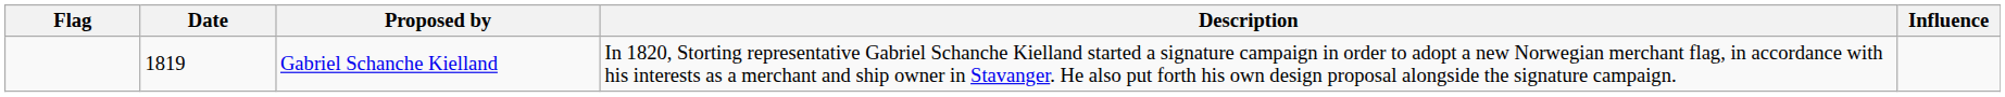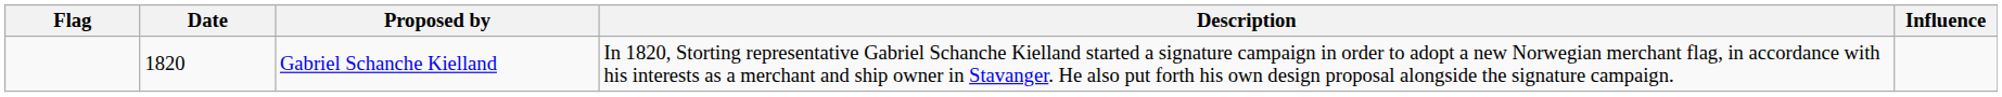 <table class="wikitable" width="100%">
 <tr>
 <th style="width:100px;">Flag</th>
 <th style="width:100px;">Date</th>
 <th style="width:250px;">Proposed by</th>
 <th style="min-width:250px">Description</th>
 <th style="min-width:75px">Influence</th>
 </tr>
 <tr>
 <td></td>
-<td>1819</td>
+<td>1820</td>
 <td><a href='#'>Gabriel Schanche Kielland</a></td>
 <td>In 1820, Storting representative Gabriel Schanche Kielland started a signature campaign in order to adopt a new Norwegian merchant flag, in accordance with his interests as a merchant and ship owner in <a href='#'>Stavanger</a>. He also put forth his own design proposal alongside the signature campaign.</td>
 </tr>
 </table>
